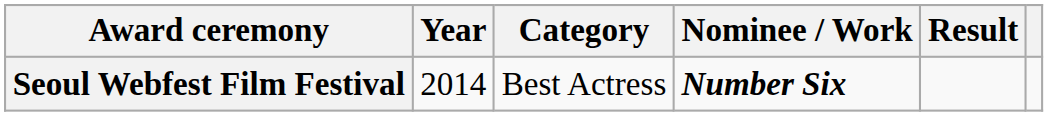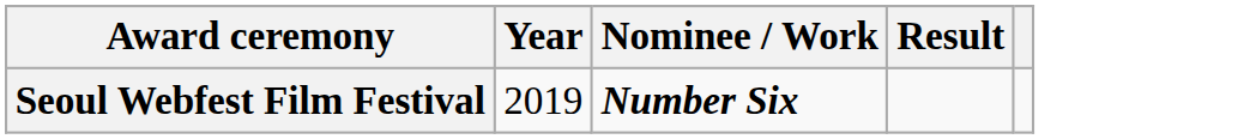 <table class="wikitable plainrowheaders">
 <tr>
 <th scope="col">Award ceremony</th>
 <th scope="col">Year</th>
-<th scope="col">Category</th>
 <th scope="col">Nominee / Work</th>
 <th scope="col">Result</th>
 <th scope="col" class="unsortable"></th>
 </tr>
 <tr>
 <th scope="row">Seoul Webfest Film Festival</th>
-<td style="text-align:center">2014</td>
-<td>Best Actress</td>
+<td style="text-align:center">2019</td>
 <td><strong><em>Number Six</em></strong></td>
 <td></td>
 <td style="text-align:center"></td>
 </tr>
 </table>
